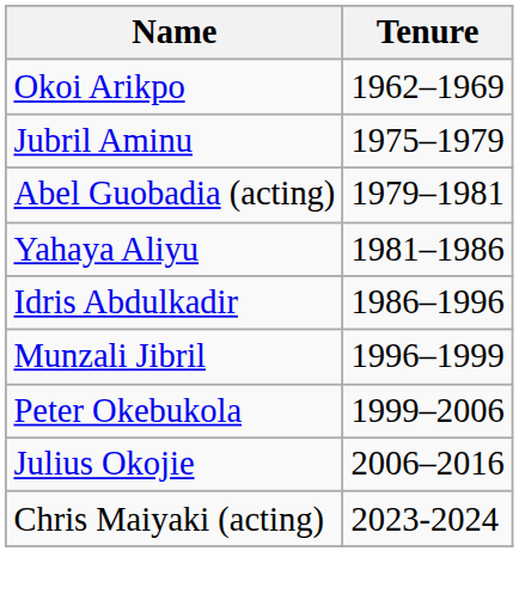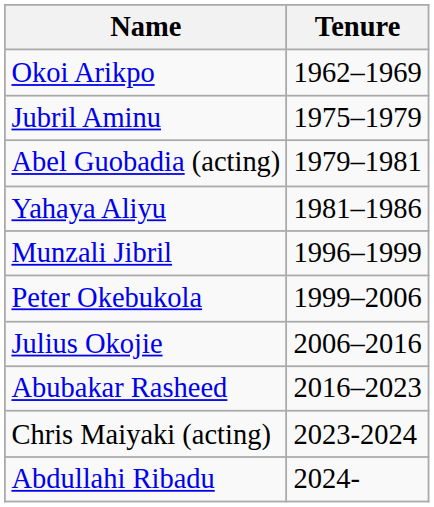 <table class="wikitable">
 <tr>
 <th>Name</th>
 <th>Tenure</th>
 </tr>
 <tr>
 <td><a href='#'>Okoi Arikpo</a></td>
 <td>1962–1969</td>
 </tr>
 <tr>
 <td><a href='#'>Jubril Aminu</a></td>
 <td>1975–1979</td>
 </tr>
 <tr>
 <td><a href='#'>Abel Guobadia</a> (acting)</td>
 <td>1979–1981</td>
 </tr>
 <tr>
 <td><a href='#'>Yahaya Aliyu</a></td>
 <td>1981–1986</td>
 </tr>
 <tr>
-<td><a href='#'>Idris Abdulkadir</a></td>
-<td>1986–1996</td>
-</tr>
-<tr>
 <td><a href='#'>Munzali Jibril</a></td>
 <td>1996–1999</td>
 </tr>
 <tr>
 <td><a href='#'>Peter Okebukola</a></td>
 <td>1999–2006</td>
 </tr>
 <tr>
 <td><a href='#'>Julius Okojie</a></td>
 <td>2006–2016</td>
 </tr>
 <tr>
+<td><a href='#'>Abubakar Rasheed</a></td>
+<td>2016–2023</td>
+</tr>
+<tr>
 <td>Chris Maiyaki (acting)</td>
 <td>2023-2024</td>
 </tr>
+<tr>
+<td><a href='#'>Abdullahi Ribadu</a></td>
+<td>2024-</td>
+</tr>
 </table>
